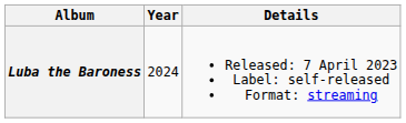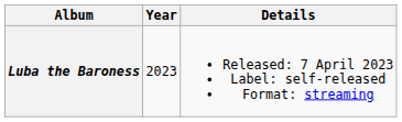 <table class="wikitable plainrowheaders" style="text-align:center;">
 <tr>
 <th scope="col">Album</th>
 <th scope="col">Year</th>
 <th scope="col">Details</th>
 </tr>
 <tr>
 <th scope="row"><em>Luba the Baroness</em></th>
-<td>2024</td>
+<td>2023</td>
 <td><br><ul><li>Released: 7 April 2023</li><li>Label: self-released</li><li>Format: <a href='#'>streaming</a></li></ul></td>
 </tr>
 </table>
